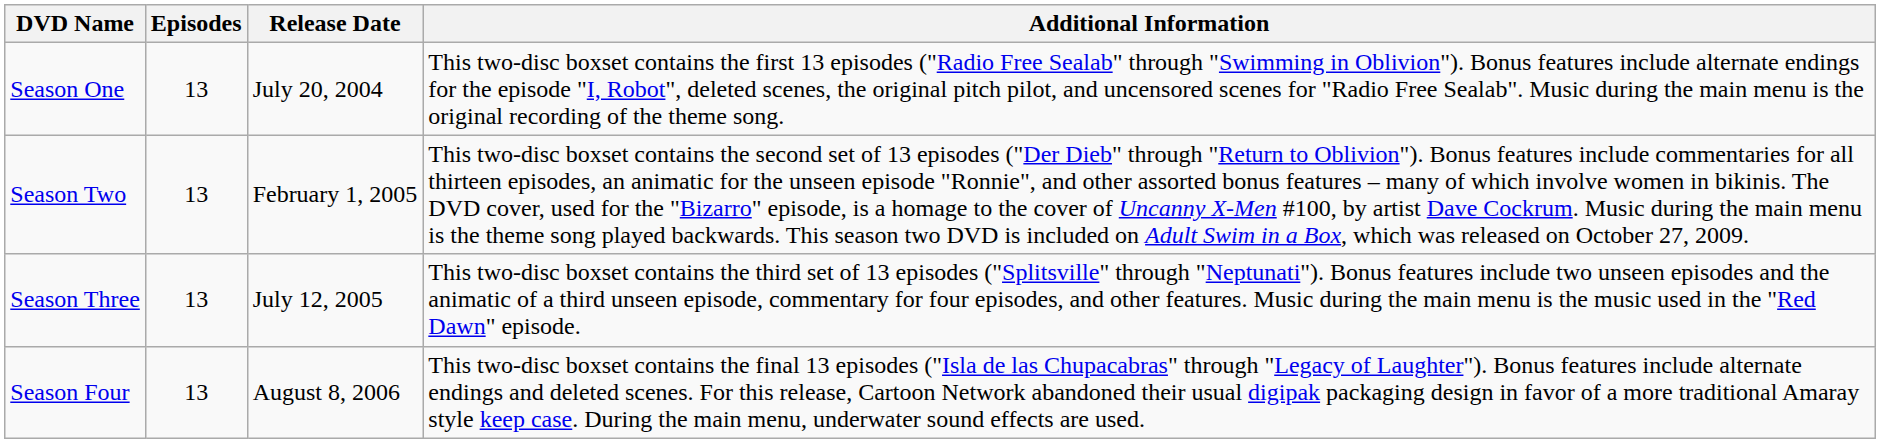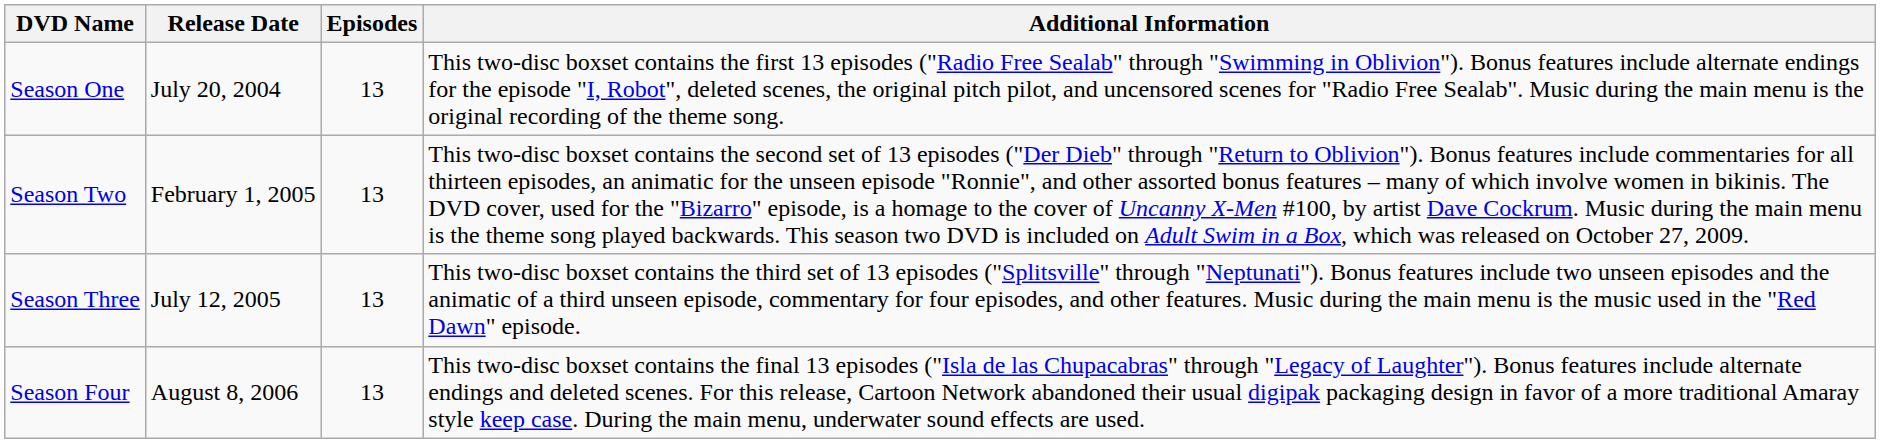 <table class="wikitable">
 <tr>
 <th>DVD Name</th>
+<th>Release Date</th>
 <th>Episodes</th>
-<th>Release Date</th>
 <th>Additional Information</th>
 </tr>
 <tr>
 <td><a href='#'>Season One</a></td>
+<td>July 20, 2004</td>
 <td style="text-align:center">13</td>
-<td>July 20, 2004</td>
 <td>This two-disc boxset contains the first 13 episodes ("<a href='#'>Radio Free Sealab</a>" through "<a href='#'>Swimming in Oblivion</a>"). Bonus features include alternate endings for the episode "<a href='#'>I, Robot</a>", deleted scenes, the original pitch pilot, and uncensored scenes for "Radio Free Sealab". Music during the main menu is the original recording of the theme song.</td>
 </tr>
 <tr>
 <td><a href='#'>Season Two</a></td>
+<td style="white-space: nowrap;">February 1, 2005</td>
 <td style="text-align:center">13</td>
-<td style="white-space: nowrap;">February 1, 2005</td>
 <td>This two-disc boxset contains the second set of 13 episodes ("<a href='#'>Der Dieb</a>" through "<a href='#'>Return to Oblivion</a>"). Bonus features include commentaries for all thirteen episodes, an animatic for the unseen episode "Ronnie", and other assorted bonus features – many of which involve women in bikinis. The DVD cover, used for the "<a href='#'>Bizarro</a>" episode, is a homage to the cover of <em><a href='#'>Uncanny X-Men</a></em> #100, by artist <a href='#'>Dave Cockrum</a>. Music during the main menu is the theme song played backwards. This season two DVD is included on <em><a href='#'>Adult Swim in a Box</a></em>, which was released on October 27, 2009.</td>
 </tr>
 <tr>
 <td style="white-space: nowrap;"><a href='#'>Season Three</a></td>
+<td>July 12, 2005</td>
 <td style="text-align:center">13</td>
-<td>July 12, 2005</td>
 <td>This two-disc boxset contains the third set of 13 episodes ("<a href='#'>Splitsville</a>" through "<a href='#'>Neptunati</a>"). Bonus features include two unseen episodes and the animatic of a third unseen episode, commentary for four episodes, and other features. Music during the main menu is the music used in the "<a href='#'>Red Dawn</a>" episode.</td>
 </tr>
 <tr>
 <td><a href='#'>Season Four</a></td>
+<td>August 8, 2006</td>
 <td style="text-align:center">13</td>
-<td>August 8, 2006</td>
 <td>This two-disc boxset contains the final 13 episodes ("<a href='#'>Isla de las Chupacabras</a>" through "<a href='#'>Legacy of Laughter</a>"). Bonus features include alternate endings and deleted scenes. For this release, Cartoon Network abandoned their usual <a href='#'>digipak</a> packaging design in favor of a more traditional Amaray style <a href='#'>keep case</a>. During the main menu, underwater sound effects are used.</td>
 </tr>
 </table>
